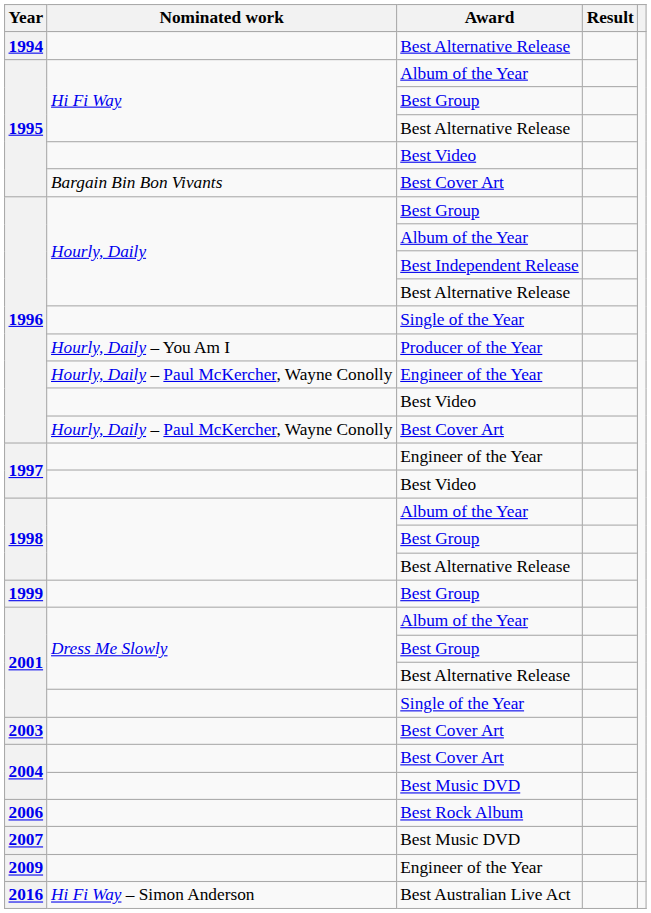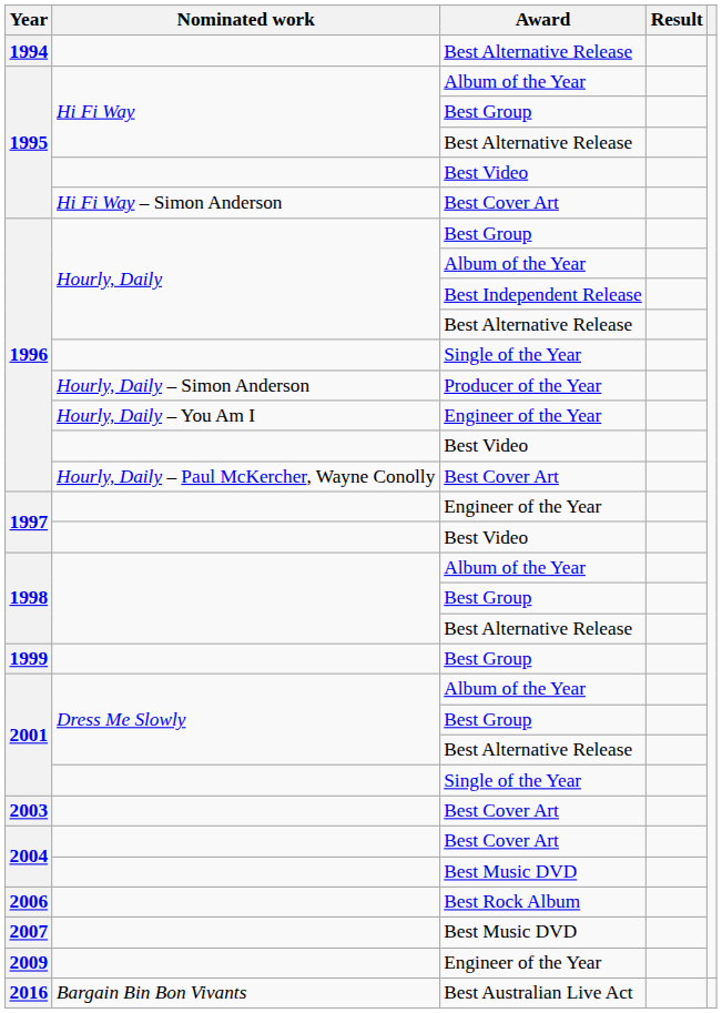 <table class="wikitable sortable" "plainrowheaders">
 <tr>
 <th scope="col">Year</th>
 <th scope="col">Nominated work</th>
 <th scope="col">Award</th>
 <th scope="col">Result</th>
 <th scope="col" class="unsortable"></th>
 </tr>
 <tr>
 <th scope="row"><a href='#'>1994</a></th>
 <td></td>
 <td><a href='#'>Best Alternative Release</a></td>
 <td></td>
 <td rowspan=31 align="centre"></td>
 </tr>
 <tr>
 <th scope="row" rowspan=5><a href='#'>1995</a></th>
 <td rowspan=3><em><a href='#'>Hi Fi Way</a></em></td>
 <td><a href='#'>Album of the Year</a></td>
 <td></td>
 </tr>
 <tr>
 <td><a href='#'>Best Group</a></td>
 <td></td>
 </tr>
 <tr>
 <td>Best Alternative Release</td>
 <td></td>
 </tr>
 <tr>
 <td></td>
 <td><a href='#'>Best Video</a></td>
 <td></td>
 </tr>
 <tr>
-<td><em>Bargain Bin Bon Vivants</em></td>
+<td><em><a href='#'>Hi Fi Way</a></em> – Simon Anderson</td>
 <td><a href='#'>Best Cover Art</a></td>
 <td></td>
 </tr>
 <tr>
 <th scope="row" rowspan=9><a href='#'>1996</a></th>
 <td rowspan=4><em><a href='#'>Hourly, Daily</a></em></td>
 <td><a href='#'>Best Group</a></td>
 <td></td>
 </tr>
 <tr>
 <td><a href='#'>Album of the Year</a></td>
 <td></td>
 </tr>
 <tr>
 <td><a href='#'>Best Independent Release</a></td>
 <td></td>
 </tr>
 <tr>
 <td>Best Alternative Release</td>
 <td></td>
 </tr>
 <tr>
 <td></td>
 <td><a href='#'>Single of the Year</a></td>
 <td></td>
 </tr>
 <tr>
-<td><em><a href='#'>Hourly, Daily</a></em> – You Am I</td>
+<td><em><a href='#'>Hourly, Daily</a></em> – Simon Anderson</td>
 <td><a href='#'>Producer of the Year</a></td>
 <td></td>
 </tr>
 <tr>
-<td><em><a href='#'>Hourly, Daily</a></em> – <a href='#'>Paul McKercher</a>, Wayne Conolly</td>
+<td><em><a href='#'>Hourly, Daily</a></em> – You Am I</td>
 <td><a href='#'>Engineer of the Year</a></td>
 <td></td>
 </tr>
 <tr>
 <td></td>
 <td>Best Video</td>
 <td></td>
 </tr>
 <tr>
 <td><em><a href='#'>Hourly, Daily</a></em> – <a href='#'>Paul McKercher</a>, Wayne Conolly</td>
 <td><a href='#'>Best Cover Art</a></td>
 <td></td>
 </tr>
 <tr>
 <th scope="row" rowspan=2><a href='#'>1997</a></th>
 <td></td>
 <td>Engineer of the Year</td>
 <td></td>
 </tr>
 <tr>
 <td></td>
 <td>Best Video</td>
 <td></td>
 </tr>
 <tr>
 <th scope="row" rowspan=3><a href='#'>1998</a></th>
 <td rowspan=3></td>
 <td><a href='#'>Album of the Year</a></td>
 <td></td>
 </tr>
 <tr>
 <td><a href='#'>Best Group</a></td>
 <td></td>
 </tr>
 <tr>
 <td>Best Alternative Release</td>
 <td></td>
 </tr>
 <tr>
 <th scope="row"><a href='#'>1999</a></th>
 <td></td>
 <td><a href='#'>Best Group</a></td>
 <td></td>
 </tr>
 <tr>
 <th scope="row" rowspan=4><a href='#'>2001</a></th>
 <td rowspan=3><em><a href='#'>Dress Me Slowly</a></em></td>
 <td><a href='#'>Album of the Year</a></td>
 <td></td>
 </tr>
 <tr>
 <td><a href='#'>Best Group</a></td>
 <td></td>
 </tr>
 <tr>
 <td>Best Alternative Release</td>
 <td></td>
 </tr>
 <tr>
 <td></td>
 <td><a href='#'>Single of the Year</a></td>
 <td></td>
 </tr>
 <tr>
 <th scope="row"><a href='#'>2003</a></th>
 <td></td>
 <td><a href='#'>Best Cover Art</a></td>
 <td></td>
 </tr>
 <tr>
 <th scope="row" rowspan=2><a href='#'>2004</a></th>
 <td></td>
 <td><a href='#'>Best Cover Art</a></td>
 <td></td>
 </tr>
 <tr>
 <td></td>
 <td><a href='#'>Best Music DVD</a></td>
 <td></td>
 </tr>
 <tr>
 <th scope="row"><a href='#'>2006</a></th>
 <td></td>
 <td><a href='#'>Best Rock Album</a></td>
 <td></td>
 </tr>
 <tr>
 <th scope="row"><a href='#'>2007</a></th>
 <td></td>
 <td>Best Music DVD</td>
 <td></td>
 </tr>
 <tr>
 <th scope="row"><a href='#'>2009</a></th>
 <td></td>
 <td>Engineer of the Year</td>
 <td></td>
 </tr>
 <tr>
 <th scope="row"><a href='#'>2016</a></th>
-<td><em><a href='#'>Hi Fi Way</a></em> – Simon Anderson</td>
+<td><em>Bargain Bin Bon Vivants</em></td>
 <td>Best Australian Live Act</td>
 <td></td>
 </tr>
 </table>
